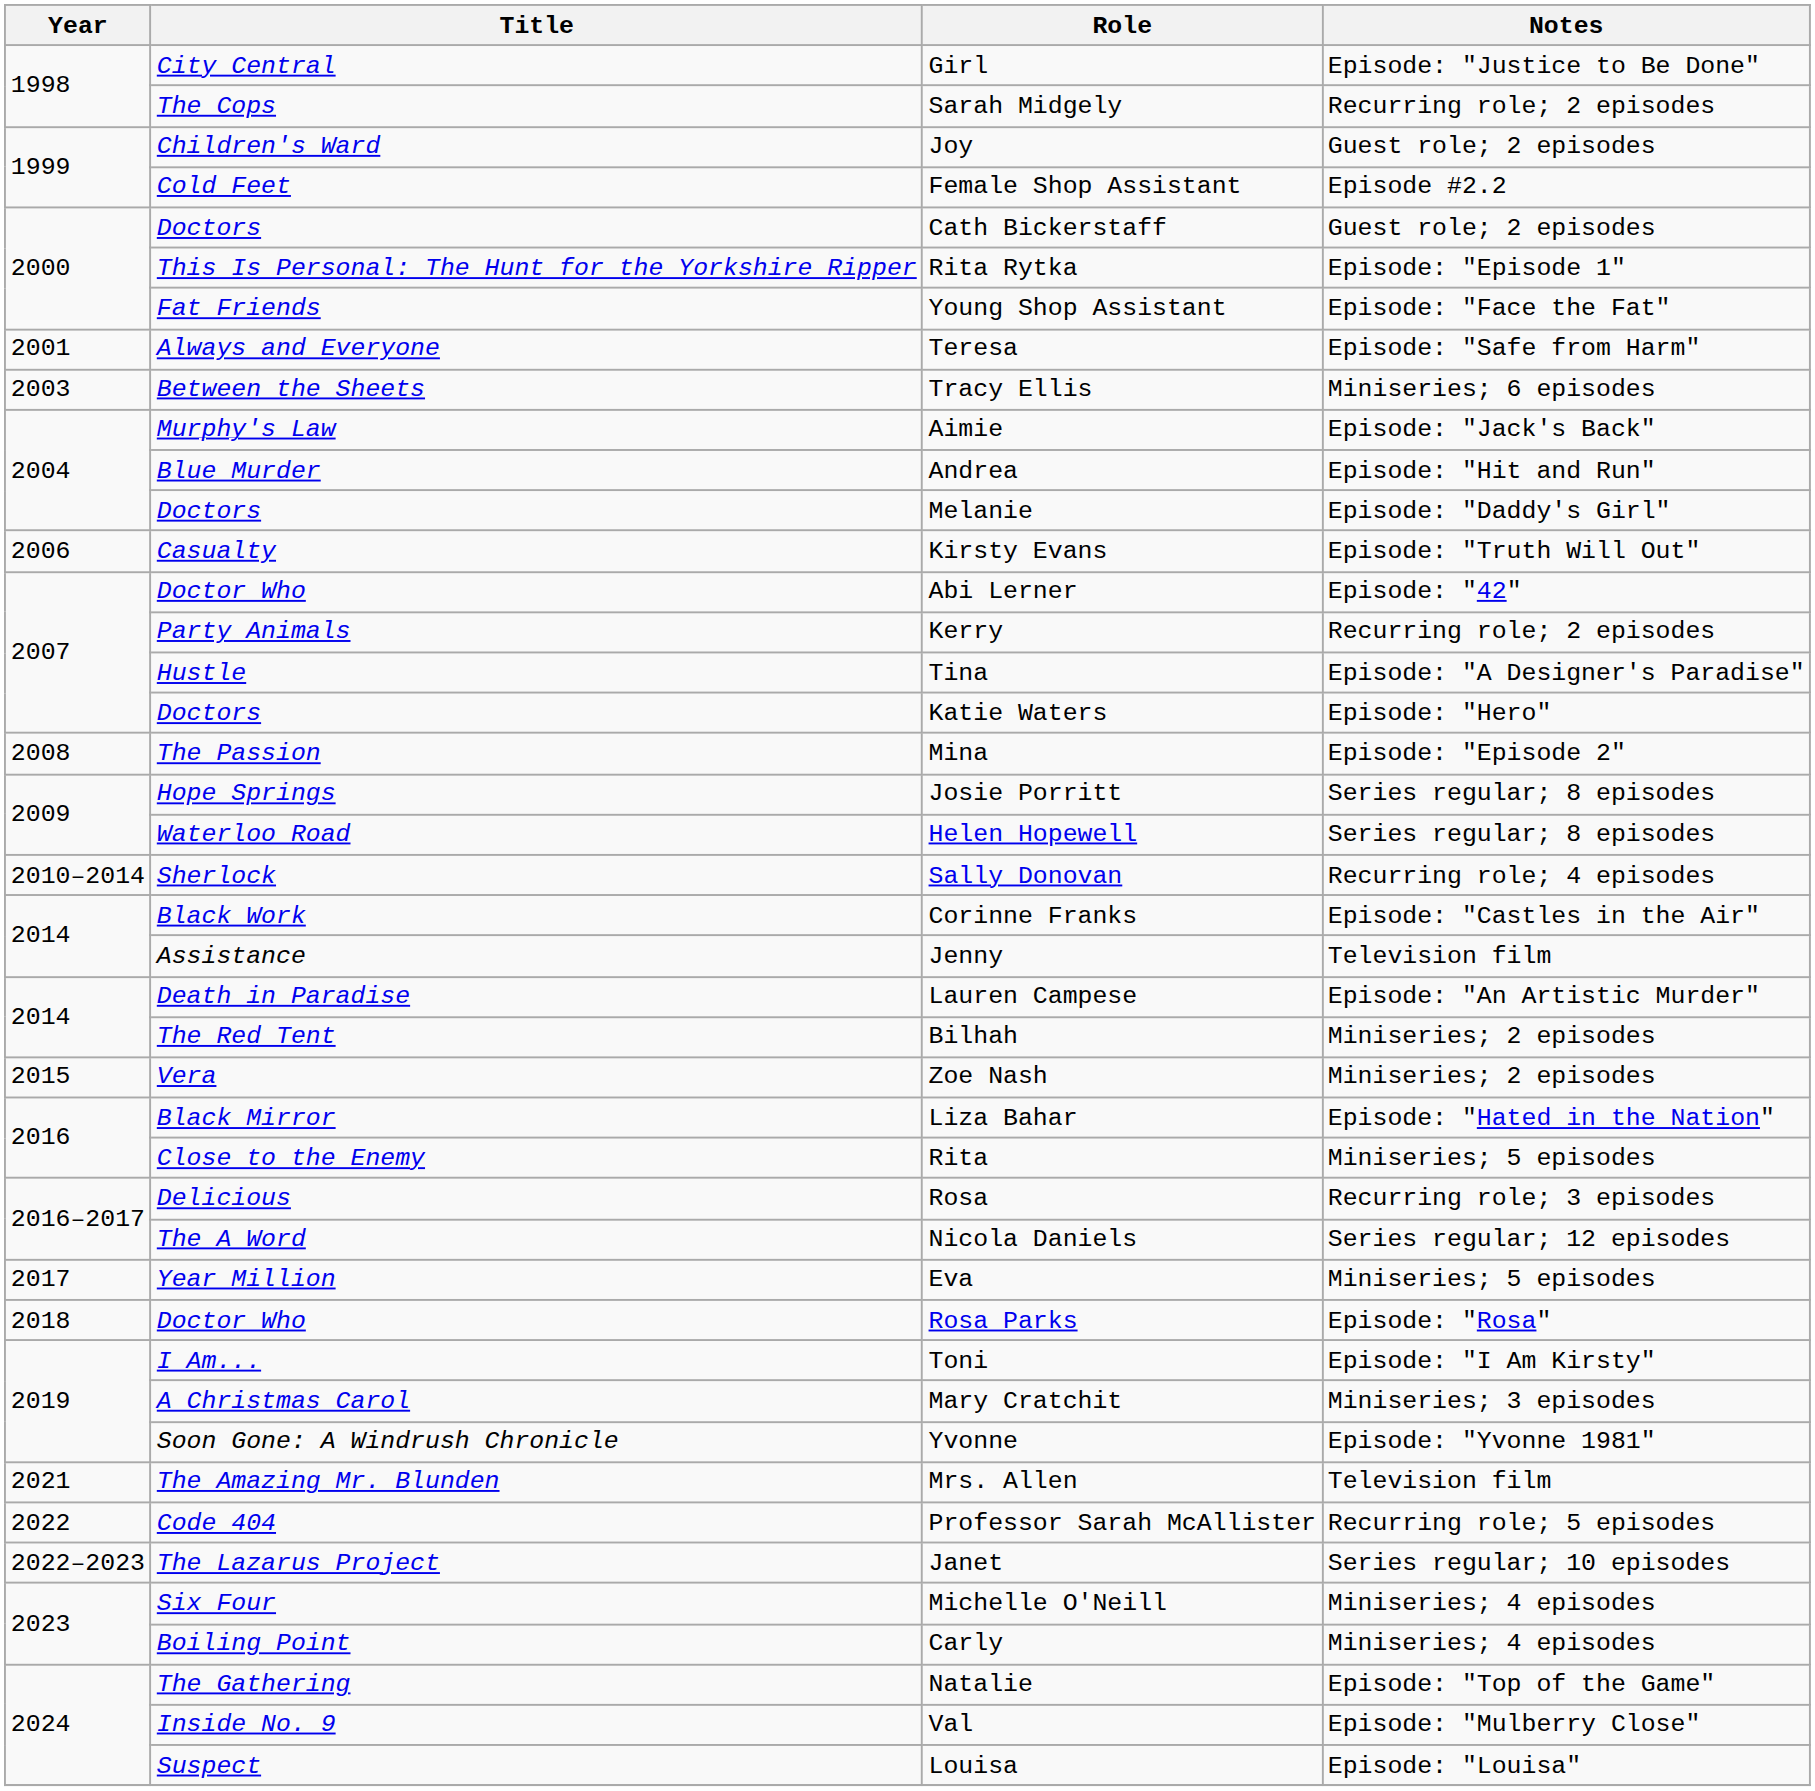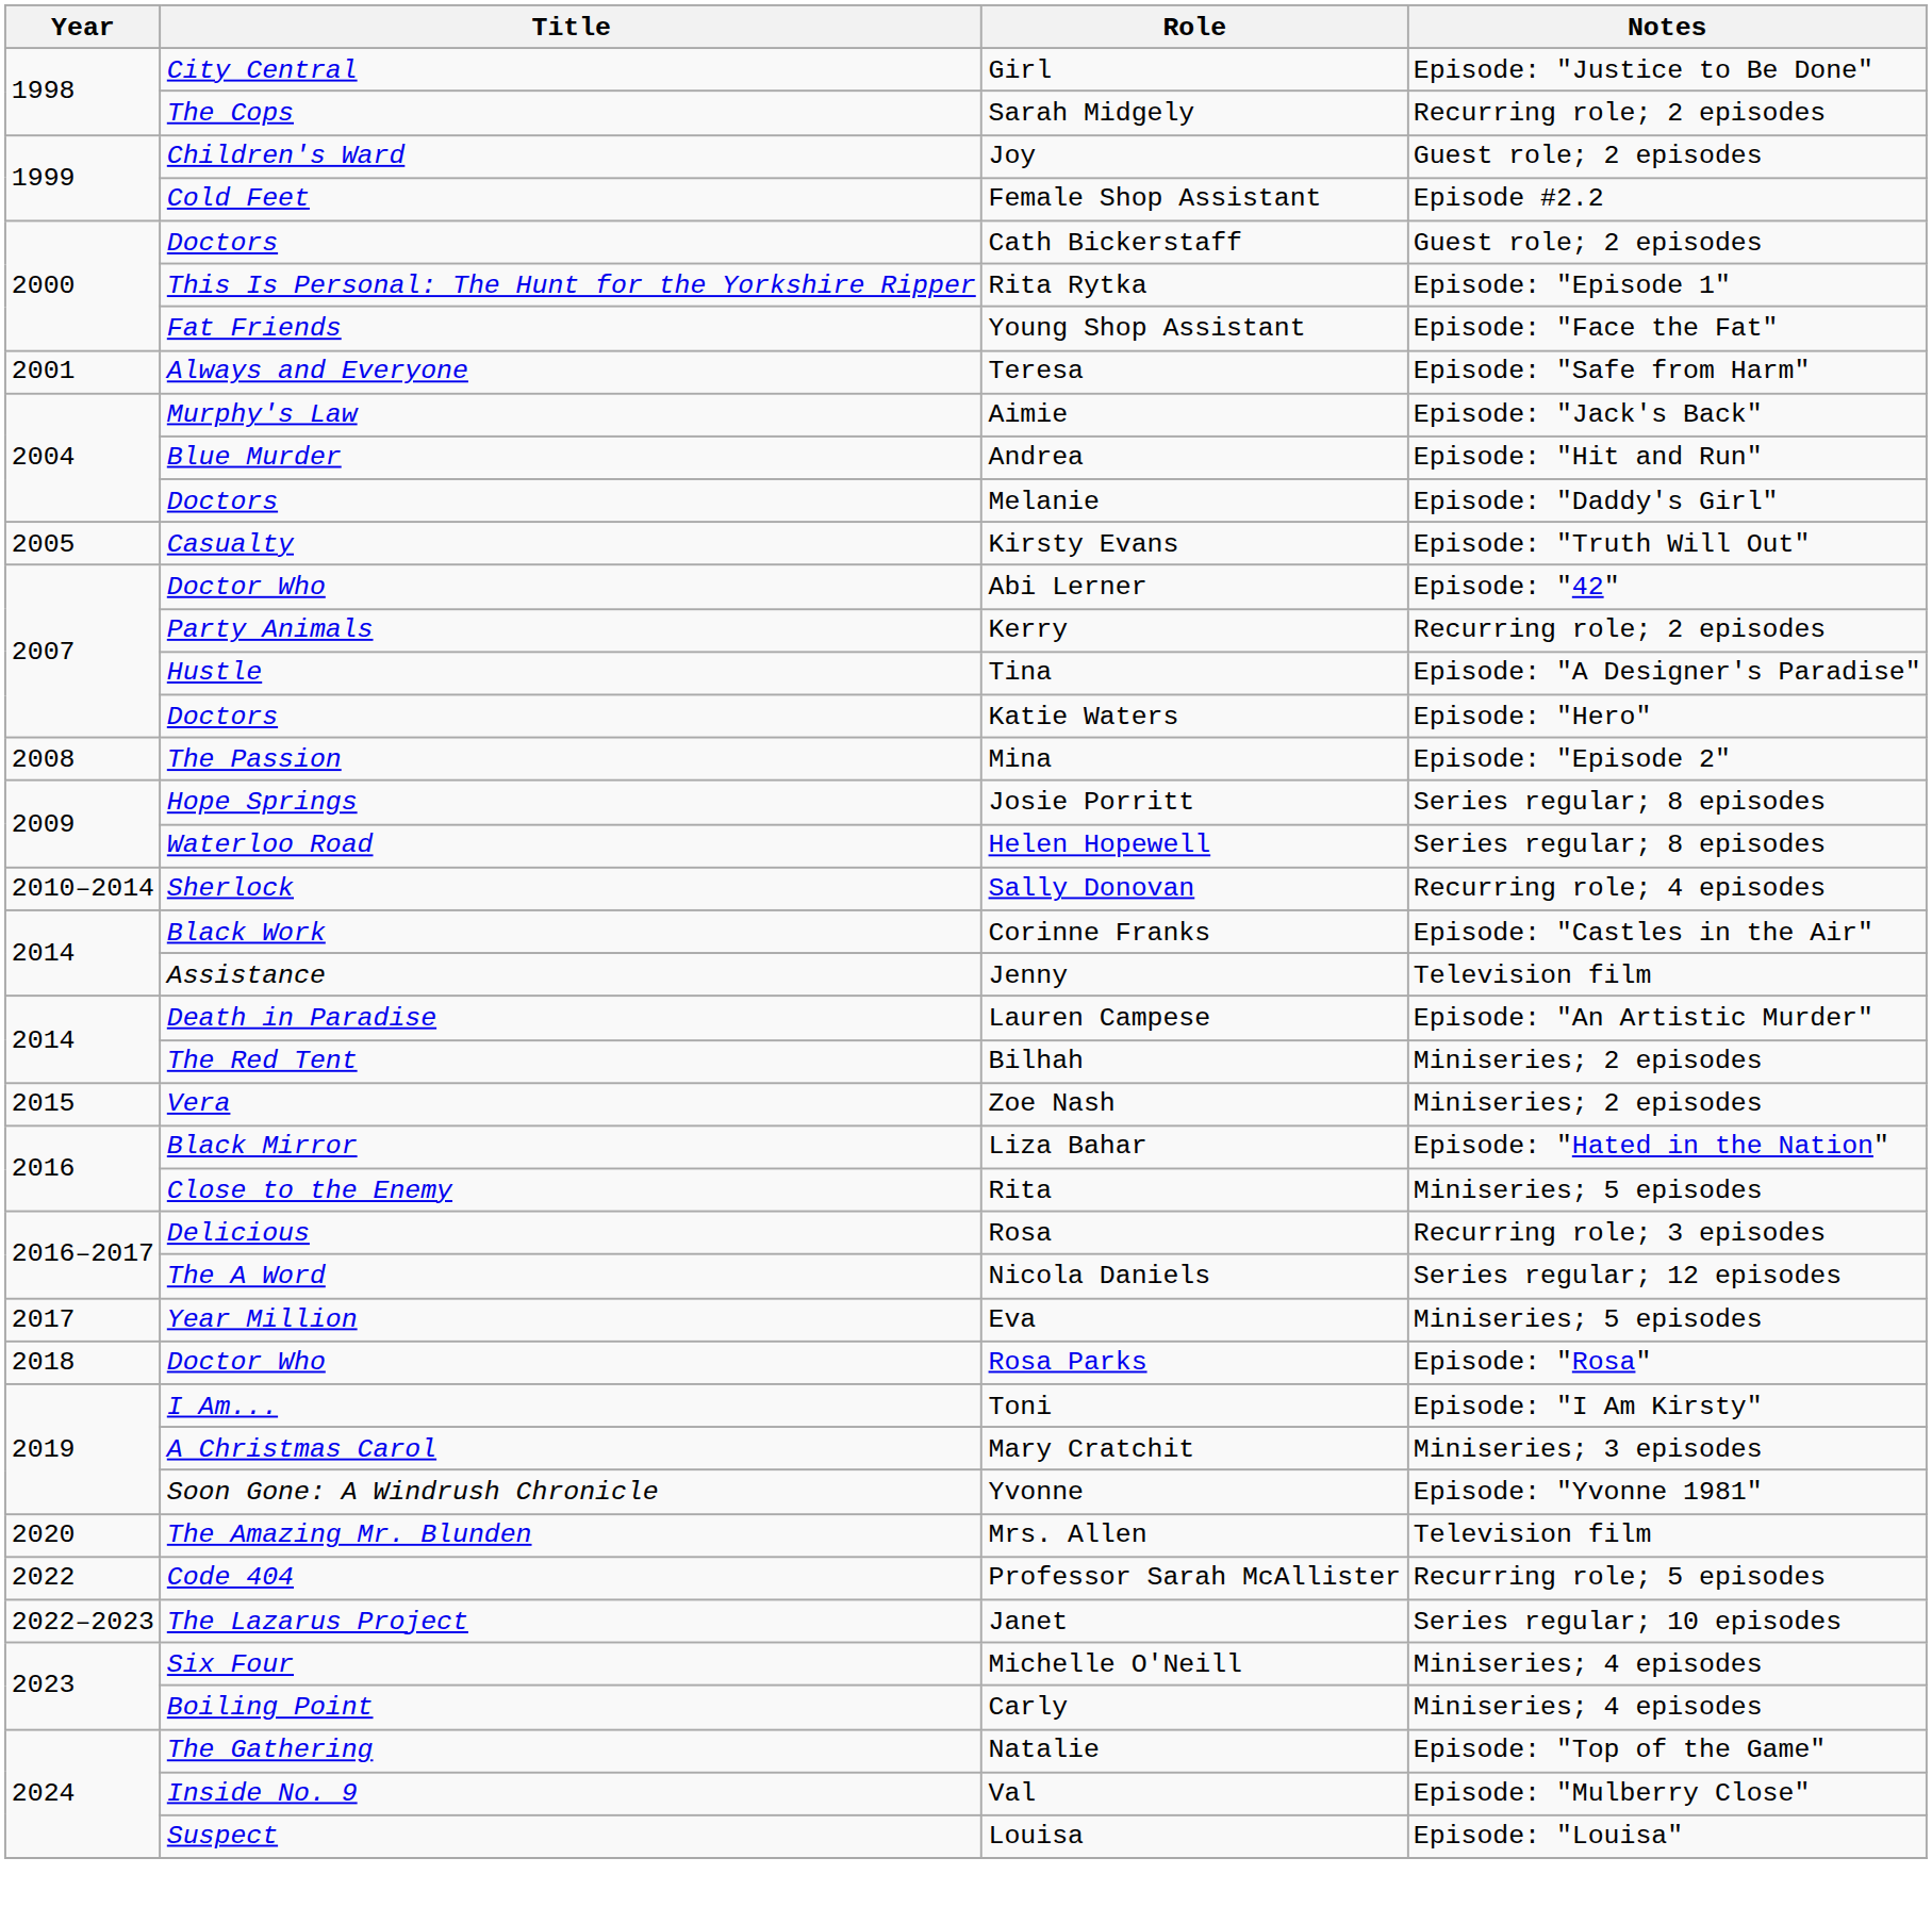 <table class="wikitable sortable">
 <tr>
 <th>Year</th>
 <th>Title</th>
 <th>Role</th>
 <th class="unsortable">Notes</th>
 </tr>
 <tr>
 <td rowspan="2">1998</td>
 <td><em><a href='#'>City Central</a></em></td>
 <td>Girl</td>
 <td>Episode: "Justice to Be Done"</td>
 </tr>
 <tr>
 <td><em><a href='#'>The Cops</a></em></td>
 <td>Sarah Midgely</td>
 <td>Recurring role; 2 episodes</td>
 </tr>
 <tr>
 <td rowspan="2">1999</td>
 <td><em><a href='#'>Children's Ward</a></em></td>
 <td>Joy</td>
 <td>Guest role; 2 episodes</td>
 </tr>
 <tr>
 <td><em><a href='#'>Cold Feet</a></em></td>
 <td>Female Shop Assistant</td>
 <td>Episode #2.2</td>
 </tr>
 <tr>
 <td rowspan="3">2000</td>
 <td><em><a href='#'>Doctors</a></em></td>
 <td>Cath Bickerstaff</td>
 <td>Guest role; 2 episodes</td>
 </tr>
 <tr>
 <td><em><a href='#'>This Is Personal: The Hunt for the Yorkshire Ripper</a></em></td>
 <td>Rita Rytka</td>
 <td>Episode: "Episode 1"</td>
 </tr>
 <tr>
 <td><em><a href='#'>Fat Friends</a></em></td>
 <td>Young Shop Assistant</td>
 <td>Episode: "Face the Fat"</td>
 </tr>
 <tr>
 <td>2001</td>
 <td><em><a href='#'>Always and Everyone</a></em></td>
 <td>Teresa</td>
 <td>Episode: "Safe from Harm"</td>
 </tr>
 <tr>
-<td>2003</td>
-<td><em><a href='#'>Between the Sheets</a></em></td>
-<td>Tracy Ellis</td>
-<td>Miniseries; 6 episodes</td>
-</tr>
-<tr>
 <td rowspan="3">2004</td>
 <td><em><a href='#'>Murphy's Law</a></em></td>
 <td>Aimie</td>
 <td>Episode: "Jack's Back"</td>
 </tr>
 <tr>
 <td><em><a href='#'>Blue Murder</a></em></td>
 <td>Andrea</td>
 <td>Episode: "Hit and Run"</td>
 </tr>
 <tr>
 <td><em><a href='#'>Doctors</a></em></td>
 <td>Melanie</td>
 <td>Episode: "Daddy's Girl"</td>
 </tr>
 <tr>
-<td>2006</td>
+<td>2005</td>
 <td><em><a href='#'>Casualty</a></em></td>
 <td>Kirsty Evans</td>
 <td>Episode: "Truth Will Out"</td>
 </tr>
 <tr>
 <td rowspan="4">2007</td>
 <td><em><a href='#'>Doctor Who</a></em></td>
 <td>Abi Lerner</td>
 <td>Episode: "<a href='#'>42</a>"</td>
 </tr>
 <tr>
 <td><em><a href='#'>Party Animals</a></em></td>
 <td>Kerry</td>
 <td>Recurring role; 2 episodes</td>
 </tr>
 <tr>
 <td><em><a href='#'>Hustle</a></em></td>
 <td>Tina</td>
 <td>Episode: "A Designer's Paradise"</td>
 </tr>
 <tr>
 <td><em><a href='#'>Doctors</a></em></td>
 <td>Katie Waters</td>
 <td>Episode: "Hero"</td>
 </tr>
 <tr>
 <td>2008</td>
 <td><em><a href='#'>The Passion</a></em></td>
 <td>Mina</td>
 <td>Episode: "Episode 2"</td>
 </tr>
 <tr>
 <td rowspan="2">2009</td>
 <td><em><a href='#'>Hope Springs</a></em></td>
 <td>Josie Porritt</td>
 <td>Series regular; 8 episodes</td>
 </tr>
 <tr>
 <td><em><a href='#'>Waterloo Road</a></em></td>
 <td><a href='#'>Helen Hopewell</a></td>
 <td>Series regular; 8 episodes</td>
 </tr>
 <tr>
 <td>2010–2014</td>
 <td><em><a href='#'>Sherlock</a></em></td>
 <td><a href='#'>Sally Donovan</a></td>
 <td>Recurring role; 4 episodes</td>
 </tr>
 <tr>
 <td rowspan="2">2014</td>
 <td><em><a href='#'>Black Work</a></em></td>
 <td>Corinne Franks</td>
 <td>Episode: "Castles in the Air"</td>
 </tr>
 <tr>
 <td><em>Assistance</em></td>
 <td>Jenny</td>
 <td>Television film</td>
 </tr>
 <tr>
 <td rowspan="2">2014</td>
 <td><em><a href='#'>Death in Paradise</a></em></td>
 <td>Lauren Campese</td>
 <td>Episode: "An Artistic Murder"</td>
 </tr>
 <tr>
 <td><em><a href='#'>The Red Tent</a></em></td>
 <td>Bilhah</td>
 <td>Miniseries; 2 episodes</td>
 </tr>
 <tr>
 <td>2015</td>
 <td><em><a href='#'>Vera</a></em></td>
 <td>Zoe Nash</td>
 <td>Miniseries; 2 episodes</td>
 </tr>
 <tr>
 <td rowspan="2">2016</td>
 <td><em><a href='#'>Black Mirror</a></em></td>
 <td>Liza Bahar</td>
 <td>Episode: "<a href='#'>Hated in the Nation</a>"</td>
 </tr>
 <tr>
 <td><em><a href='#'>Close to the Enemy</a></em></td>
 <td>Rita</td>
 <td>Miniseries; 5 episodes</td>
 </tr>
 <tr>
 <td rowspan="2">2016–2017</td>
 <td><em><a href='#'>Delicious</a></em></td>
 <td>Rosa</td>
 <td>Recurring role; 3 episodes</td>
 </tr>
 <tr>
 <td><em><a href='#'>The A Word</a></em></td>
 <td>Nicola Daniels</td>
 <td>Series regular; 12 episodes</td>
 </tr>
 <tr>
 <td>2017</td>
 <td><em><a href='#'>Year Million</a></em></td>
 <td>Eva</td>
 <td>Miniseries; 5 episodes</td>
 </tr>
 <tr>
 <td>2018</td>
 <td><em><a href='#'>Doctor Who</a></em></td>
 <td><a href='#'>Rosa Parks</a></td>
 <td>Episode: "<a href='#'>Rosa</a>"</td>
 </tr>
 <tr>
 <td rowspan="3">2019</td>
 <td><em><a href='#'>I Am...</a></em></td>
 <td>Toni</td>
 <td>Episode: "I Am Kirsty"</td>
 </tr>
 <tr>
 <td><em><a href='#'>A Christmas Carol</a></em></td>
 <td>Mary Cratchit</td>
 <td>Miniseries; 3 episodes</td>
 </tr>
 <tr>
 <td><em>Soon Gone: A Windrush Chronicle</em></td>
 <td>Yvonne</td>
 <td>Episode: "Yvonne 1981"</td>
 </tr>
 <tr>
-<td>2021</td>
+<td>2020</td>
 <td><em><a href='#'>The Amazing Mr. Blunden</a></em></td>
 <td>Mrs. Allen</td>
 <td>Television film</td>
 </tr>
 <tr>
 <td>2022</td>
 <td><em><a href='#'>Code 404</a></em></td>
 <td>Professor Sarah McAllister</td>
 <td>Recurring role; 5 episodes</td>
 </tr>
 <tr>
 <td>2022–2023</td>
 <td><em><a href='#'>The Lazarus Project</a></em></td>
 <td>Janet</td>
 <td>Series regular; 10 episodes</td>
 </tr>
 <tr>
 <td rowspan="2">2023</td>
 <td><em><a href='#'>Six Four</a></em></td>
 <td>Michelle O'Neill</td>
 <td>Miniseries; 4 episodes</td>
 </tr>
 <tr>
 <td><em><a href='#'>Boiling Point</a></em></td>
 <td>Carly</td>
 <td>Miniseries; 4 episodes</td>
 </tr>
 <tr>
 <td rowspan="3">2024</td>
 <td><em><a href='#'>The Gathering</a></em></td>
 <td>Natalie</td>
 <td>Episode: "Top of the Game"</td>
 </tr>
 <tr>
 <td><em><a href='#'>Inside No. 9</a></em></td>
 <td>Val</td>
 <td>Episode: "Mulberry Close"</td>
 </tr>
 <tr>
 <td><em><a href='#'>Suspect</a></em></td>
 <td>Louisa</td>
 <td>Episode: "Louisa"</td>
 </tr>
 <tr>
 </tr>
 </table>
